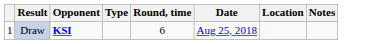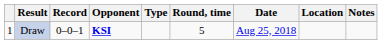 <table class="wikitable" style="text-align:center">
 <tr>
 <th></th>
 <th>Result</th>
+<th>Record</th>
 <th>Opponent</th>
 <th>Type</th>
 <th>Round, time</th>
 <th>Date</th>
 <th>Location</th>
 <th>Notes</th>
 </tr>
 <tr>
 <td>1</td>
 <td style="background:#c5d2ea; color:black; vertical-align:middle; text-align:center; " class="table-draw">Draw</td>
+<td>0–0–1</td>
 <td style="text-align:left;"><strong><a href='#'>KSI</a></strong></td>
 <td></td>
-<td>6</td>
+<td>5</td>
 <td><a href='#'>Aug 25, 2018</a></td>
 <td style="text-align:left;"></td>
 <td></td>
 </tr>
 </table>
